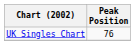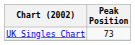 <table class="wikitable">
 <tr>
 <th align="left">Chart (2002)</th>
 <th align="left">Peak<br>Position</th>
 </tr>
 <tr>
 <td align="left"><a href='#'>UK Singles Chart</a></td>
-<td align="center">76</td>
+<td align="center">73</td>
 </tr>
 <tr>
 </tr>
 </table>
